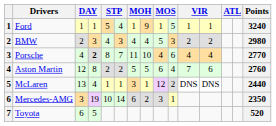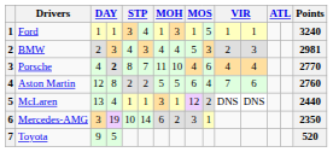 <table class="wikitable" style="font-size:85%; text-align:center">
 <tr>
 <th></th>
 <th>Drivers</th>
 <th colspan="2"><a href='#'>DAY</a><br></th>
 <th colspan="2"><a href='#'>STP</a><br></th>
 <th colspan="2"><a href='#'>MOH</a><br></th>
 <th colspan="2"><a href='#'>MOS</a><br></th>
 <th colspan="2"><a href='#'>VIR</a><br></th>
 <th colspan="2"><a href='#'>ATL</a><br></th>
 <th>Points</th>
 </tr>
 <tr>
 <th>1</th>
 <td align="left"> <a href='#'>Ford</a></td>
 <td style="background:#ffffbf;">1</td>
 <td style="background:#ffffbf;">1</td>
-<td style="background:#ffdf9f;">5</td>
+<td style="background:#ffdf9f;">3</td>
 <td style="background:#dfffdf;">4</td>
 <td style="background:#ffffbf;">1</td>
-<td style="background:#ffdf9f;">9</td>
+<td style="background:#ffdf9f;">3</td>
 <td style="background:#ffffbf;">1</td>
 <td style="background:#dfffdf;">5</td>
 <td style="background:#ffffbf;">1</td>
 <td style="background:#ffffbf;">1</td>
 <td></td>
 <td></td>
 <th>3240</th>
 </tr>
 <tr>
 <th>2</th>
 <td align="left"> <a href='#'>BMW</a></td>
 <td style="background:#dfdfdf;">2</td>
 <td style="background:#ffdf9f;">3</td>
 <td style="background:#dfffdf;">4</td>
 <td style="background:#ffdf9f;">3</td>
 <td style="background:#dfffdf;">4</td>
 <td style="background:#dfffdf;">4</td>
 <td style="background:#dfffdf;">5</td>
 <td style="background:#ffdf9f;">3</td>
 <td style="background:#dfdfdf;">2</td>
-<td style="background:#dfdfdf;">2</td>
+<td style="background:#dfdfdf;">3</td>
 <td></td>
 <td></td>
-<th>2980</th>
+<th>2981</th>
 </tr>
 <tr>
 <th>3</th>
 <td align="left"> <a href='#'>Porsche</a></td>
 <td style="background:#dfffdf;">4</td>
 <td style="background:#dfdfdf;"><strong>2</strong></td>
 <td style="background:#dfffdf;">8</td>
 <td style="background:#dfffdf;">7</td>
 <td style="background:#dfffdf;">11</td>
 <td style="background:#dfffdf;">10</td>
 <td style="background:#ffdf9f;">4</td>
 <td style="background:#dfffdf;">6</td>
 <td style="background:#ffdf9f;">4</td>
 <td style="background:#ffdf9f;">4</td>
 <td></td>
 <td></td>
 <th>2770</th>
 </tr>
 <tr>
 <th>4</th>
 <td align="left"> <a href='#'>Aston Martin</a></td>
 <td style="background:#dfffdf;">12</td>
 <td style="background:#dfffdf;">8</td>
 <td style="background:#dfdfdf;">2</td>
 <td style="background:#dfdfdf;">2</td>
 <td style="background:#dfffdf;">5</td>
 <td style="background:#dfffdf;">5</td>
 <td style="background:#dfffdf;">6</td>
 <td style="background:#dfffdf;">4</td>
 <td style="background:#dfffdf;">7</td>
 <td style="background:#dfffdf;">6</td>
 <td></td>
 <td></td>
 <th>2760</th>
 </tr>
 <tr>
 <th>5</th>
 <td align="left"> <a href='#'>McLaren</a></td>
 <td style="background:#dfffdf;">13</td>
 <td style="background:#dfffdf;">4</td>
 <td style="background:#ffffbf;">1</td>
 <td style="background:#ffffbf;">1</td>
 <td style="background:#ffdf9f;">3</td>
 <td style="background:#ffffbf;">1</td>
 <td style="background:#efcfff;">12</td>
 <td style="background:#dfdfdf;">2</td>
 <td style="background:#ffffff;">DNS</td>
 <td style="background:#ffffff;">DNS</td>
 <td></td>
 <td></td>
 <th>2440</th>
 </tr>
 <tr>
 <th>6</th>
 <td align="left"> <a href='#'>Mercedes-AMG</a></td>
 <td style="background:#ffdf9f;">3</td>
 <td style="background:#efcfff;">19</td>
 <td style="background:#dfffdf;">10</td>
 <td style="background:#dfffdf;">14</td>
 <td style="background:#dfdfdf;">6</td>
 <td style="background:#dfdfdf;">2</td>
 <td style="background:#dfdfdf;">3</td>
 <td style="background:#ffffbf;">1</td>
 <td></td>
 <td></td>
 <td></td>
 <td></td>
 <th>2350</th>
 </tr>
 <tr>
 <th>7</th>
 <td align="left"> <a href='#'>Toyota</a></td>
-<td style="background:#dfffdf;">6</td>
+<td style="background:#dfffdf;">9</td>
 <td style="background:#dfffdf;">5</td>
 <td></td>
 <td></td>
 <td></td>
 <td></td>
 <td></td>
 <td></td>
 <td></td>
 <td></td>
 <td></td>
 <td></td>
 <th>520</th>
 </tr>
 </table>
